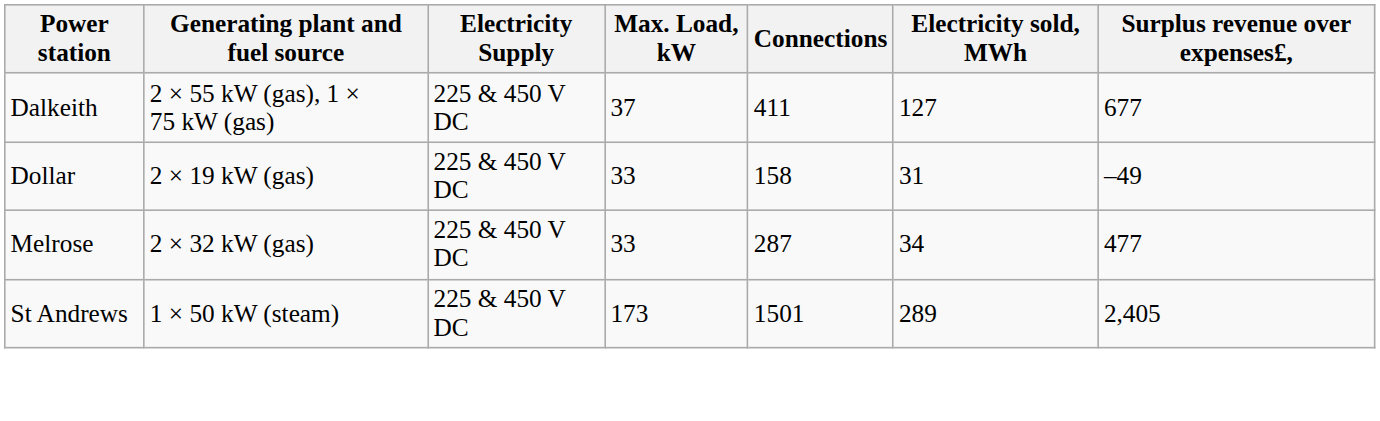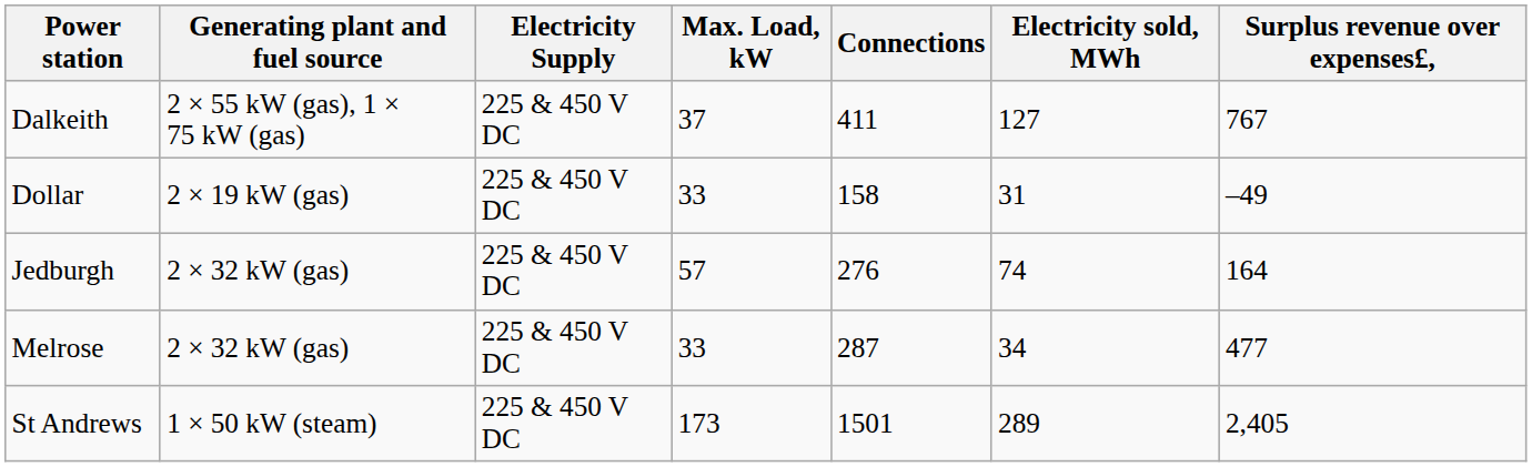 <table class="wikitable">
 <tr>
 <th>Power station</th>
 <th>Generating plant and fuel source</th>
 <th>Electricity Supply</th>
 <th>Max. Load, kW</th>
 <th>Connections</th>
 <th>Electricity sold, MWh</th>
 <th>Surplus  revenue over expenses£,</th>
 </tr>
 <tr>
 <td>Dalkeith</td>
 <td>2 × 55 kW (gas), 1 × 75 kW (gas)</td>
 <td>225 & 450 V DC</td>
 <td>37</td>
 <td>411</td>
 <td>127</td>
-<td>677</td>
+<td>767</td>
 </tr>
 <tr>
 <td>Dollar</td>
 <td>2 × 19 kW (gas)</td>
 <td>225 & 450 V DC</td>
 <td>33</td>
 <td>158</td>
 <td>31</td>
 <td>–49</td>
+</tr>
+<tr>
+<td>Jedburgh</td>
+<td>2 × 32 kW (gas)</td>
+<td>225 & 450 V DC</td>
+<td>57</td>
+<td>276</td>
+<td>74</td>
+<td>164</td>
 </tr>
 <tr>
 <td>Melrose</td>
 <td>2 × 32 kW (gas)</td>
 <td>225 & 450 V DC</td>
 <td>33</td>
 <td>287</td>
 <td>34</td>
 <td>477</td>
 </tr>
 <tr>
 <td>St Andrews</td>
 <td>1 × 50 kW (steam)</td>
 <td>225 & 450 V DC</td>
 <td>173</td>
 <td>1501</td>
 <td>289</td>
 <td>2,405</td>
 </tr>
 </table>
